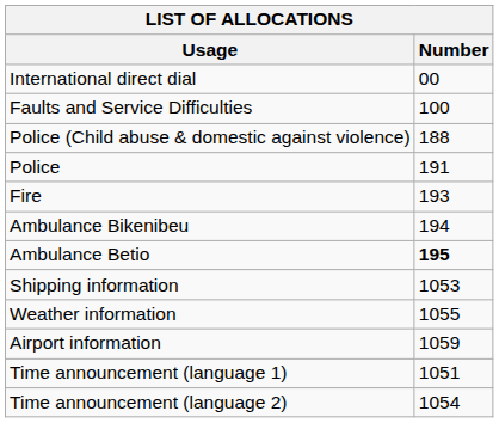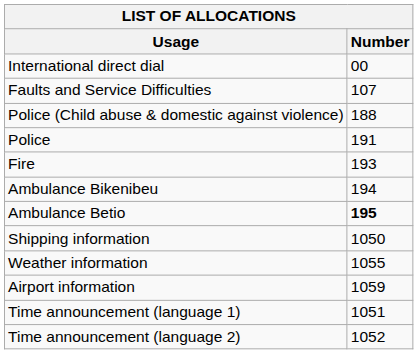 <table class="wikitable sortable" border=1>
 <tr>
 <th colspan="2">LIST OF ALLOCATIONS</th>
 </tr>
 <tr>
 <th>Usage</th>
 <th>Number</th>
 </tr>
 <tr>
 <td>International direct dial</td>
 <td>00</td>
 </tr>
 <tr>
 <td>Faults and Service Difficulties</td>
-<td>100</td>
+<td>107</td>
 </tr>
 <tr>
 <td>Police (Child abuse & domestic against violence)</td>
 <td>188</td>
 </tr>
 <tr>
 <td>Police</td>
 <td>191</td>
 </tr>
 <tr>
 <td>Fire</td>
 <td>193</td>
 </tr>
 <tr>
 <td>Ambulance Bikenibeu</td>
 <td>194</td>
 </tr>
 <tr>
 <td>Ambulance Betio</td>
 <td><strong>195</strong></td>
 </tr>
 <tr>
 <td>Shipping information</td>
-<td>1053</td>
+<td>1050</td>
 </tr>
 <tr>
 <td>Weather information</td>
 <td>1055</td>
 </tr>
 <tr>
 <td>Airport information</td>
 <td>1059</td>
 </tr>
 <tr>
 <td>Time announcement (language  1)</td>
 <td>1051</td>
 </tr>
 <tr>
 <td>Time announcement (language  2)</td>
-<td>1054</td>
+<td>1052</td>
 </tr>
 </table>
